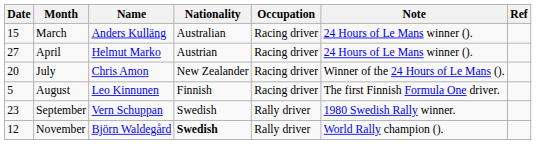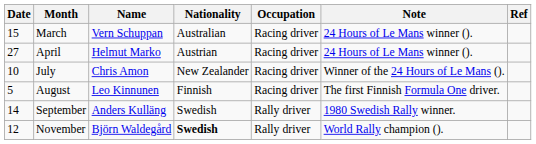 <table class="wikitable" style="font-size:85%;">
 <tr>
 <th>Date</th>
 <th>Month</th>
 <th>Name</th>
 <th>Nationality</th>
 <th>Occupation</th>
 <th>Note</th>
 <th>Ref</th>
 </tr>
 <tr>
 <td>15</td>
 <td>March</td>
-<td><a href='#'>Anders Kulläng</a></td>
+<td><a href='#'>Vern Schuppan</a></td>
 <td>Australian</td>
 <td>Racing driver</td>
 <td><a href='#'>24 Hours of Le Mans</a> winner ().</td>
 <td></td>
 </tr>
 <tr>
 <td>27</td>
 <td>April</td>
 <td><a href='#'>Helmut Marko</a></td>
 <td>Austrian</td>
 <td>Racing driver</td>
 <td><a href='#'>24 Hours of Le Mans</a> winner ().</td>
 <td></td>
 </tr>
 <tr>
-<td>20</td>
+<td>10</td>
 <td>July</td>
 <td><a href='#'>Chris Amon</a></td>
 <td>New Zealander</td>
 <td>Racing driver</td>
 <td>Winner of the <a href='#'>24 Hours of Le Mans</a> ().</td>
 <td></td>
 </tr>
 <tr>
 <td>5</td>
 <td>August</td>
 <td><a href='#'>Leo Kinnunen</a></td>
 <td>Finnish</td>
 <td>Racing driver</td>
 <td>The first Finnish <a href='#'>Formula One</a> driver.</td>
 <td></td>
 </tr>
 <tr>
-<td>23</td>
+<td>14</td>
 <td>September</td>
-<td><a href='#'>Vern Schuppan</a></td>
+<td><a href='#'>Anders Kulläng</a></td>
 <td>Swedish</td>
 <td>Rally driver</td>
 <td><a href='#'>1980 Swedish Rally</a> winner.</td>
 <td></td>
 </tr>
 <tr>
 <td>12</td>
 <td>November</td>
 <td><a href='#'>Björn Waldegård</a></td>
 <td><strong>Swedish</strong></td>
 <td>Rally driver</td>
 <td><a href='#'>World Rally</a> champion ().</td>
 <td></td>
 </tr>
 </table>
